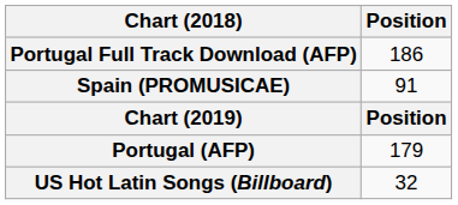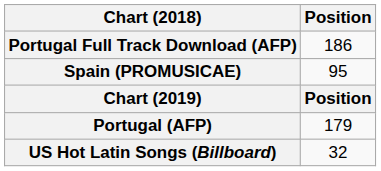 <table class="wikitable plainrowheaders" style="text-align:center">
 <tr>
 <th scope="col">Chart (2018)</th>
 <th scope="col">Position</th>
 </tr>
 <tr>
 <th scope="row">Portugal Full Track Download (AFP)</th>
 <td>186</td>
 </tr>
 <tr>
 <th scope="row">Spain (PROMUSICAE)</th>
-<td>91</td>
+<td>95</td>
 </tr>
 <tr>
 <th scope="col">Chart (2019)</th>
 <th scope="col">Position</th>
 </tr>
 <tr>
 <th scope="row">Portugal (AFP)</th>
 <td>179</td>
 </tr>
 <tr>
 <th scope="row">US Hot Latin Songs (<em>Billboard</em>)</th>
 <td>32</td>
 </tr>
 </table>
